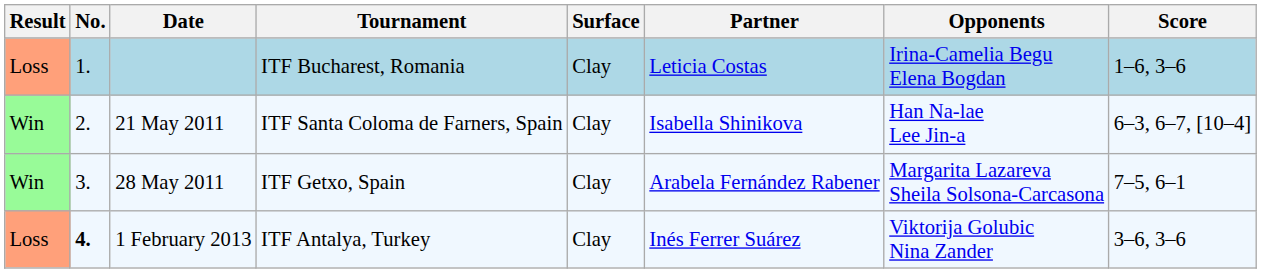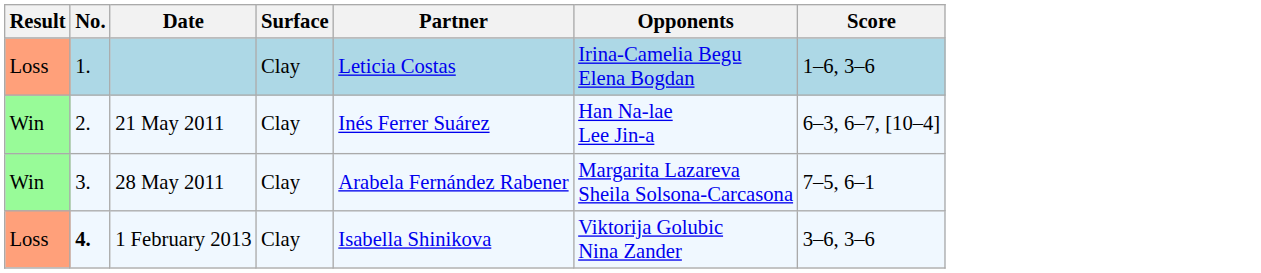 <table class="sortable wikitable" style=font-size:97%>
 <tr>
 <th>Result</th>
 <th>No.</th>
 <th>Date</th>
-<th>Tournament</th>
 <th>Surface</th>
 <th>Partner</th>
 <th>Opponents</th>
 <th class="unsortable">Score</th>
 </tr>
 <tr style="background:lightblue;">
 <td bgcolor="FFA07A">Loss</td>
 <td>1.</td>
 <td></td>
-<td>ITF Bucharest, Romania</td>
 <td>Clay</td>
 <td> <a href='#'>Leticia Costas</a></td>
 <td> <a href='#'>Irina-Camelia Begu</a> <br>  <a href='#'>Elena Bogdan</a></td>
 <td>1–6, 3–6</td>
 </tr>
 <tr bgcolor="#f0f8ff">
 <td style="background:#98FB98;">Win</td>
 <td>2.</td>
 <td>21 May 2011</td>
-<td>ITF Santa Coloma de Farners, Spain</td>
 <td>Clay</td>
-<td> <a href='#'>Isabella Shinikova</a></td>
+<td> <a href='#'>Inés Ferrer Suárez</a></td>
 <td> <a href='#'>Han Na-lae</a> <br>  <a href='#'>Lee Jin-a</a></td>
 <td>6–3, 6–7, [10–4]</td>
 </tr>
 <tr bgcolor="#f0f8ff">
 <td style="background:#98FB98;">Win</td>
 <td>3.</td>
 <td>28 May 2011</td>
-<td>ITF Getxo, Spain</td>
 <td>Clay</td>
 <td> <a href='#'>Arabela Fernández Rabener</a></td>
 <td> <a href='#'>Margarita Lazareva</a> <br>  <a href='#'>Sheila Solsona-Carcasona</a></td>
 <td>7–5, 6–1</td>
 </tr>
 <tr bgcolor="#f0f8ff">
 <td style="background:#FFA07A;">Loss</td>
 <td><strong>4.</strong></td>
 <td>1 February 2013</td>
-<td>ITF Antalya, Turkey</td>
 <td>Clay</td>
-<td> <a href='#'>Inés Ferrer Suárez</a></td>
+<td> <a href='#'>Isabella Shinikova</a></td>
 <td> <a href='#'>Viktorija Golubic</a> <br>  <a href='#'>Nina Zander</a></td>
 <td>3–6, 3–6</td>
 </tr>
 </table>
